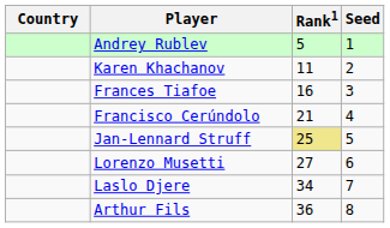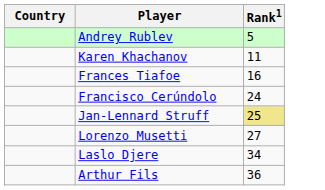 <table class="sortable wikitable">
 <tr>
 <th width=70>Country</th>
 <th width=175>Player</th>
 <th>Rank<sup>1</sup></th>
-<th>Seed</th>
 </tr>
 <tr bgcolor=#cfc>
 <td></td>
 <td><a href='#'>Andrey Rublev</a></td>
 <td>5</td>
-<td>1</td>
 </tr>
 <tr>
 <td></td>
 <td><a href='#'>Karen Khachanov</a></td>
 <td>11</td>
-<td>2</td>
 </tr>
 <tr>
 <td></td>
 <td><a href='#'>Frances Tiafoe</a></td>
 <td>16</td>
-<td>3</td>
 </tr>
 <tr>
 <td></td>
 <td><a href='#'>Francisco Cerúndolo</a></td>
-<td>21</td>
-<td>4</td>
+<td>24</td>
 </tr>
 <tr>
 <td></td>
 <td><a href='#'>Jan-Lennard Struff</a></td>
 <td style="background: khaki;">25</td>
-<td>5</td>
 </tr>
 <tr>
 <td></td>
 <td><a href='#'>Lorenzo Musetti</a></td>
 <td>27</td>
-<td>6</td>
 </tr>
 <tr>
 <td></td>
 <td><a href='#'>Laslo Djere</a></td>
 <td>34</td>
-<td>7</td>
 </tr>
 <tr>
 <td></td>
 <td><a href='#'>Arthur Fils</a></td>
 <td>36</td>
-<td>8</td>
 </tr>
 </table>
